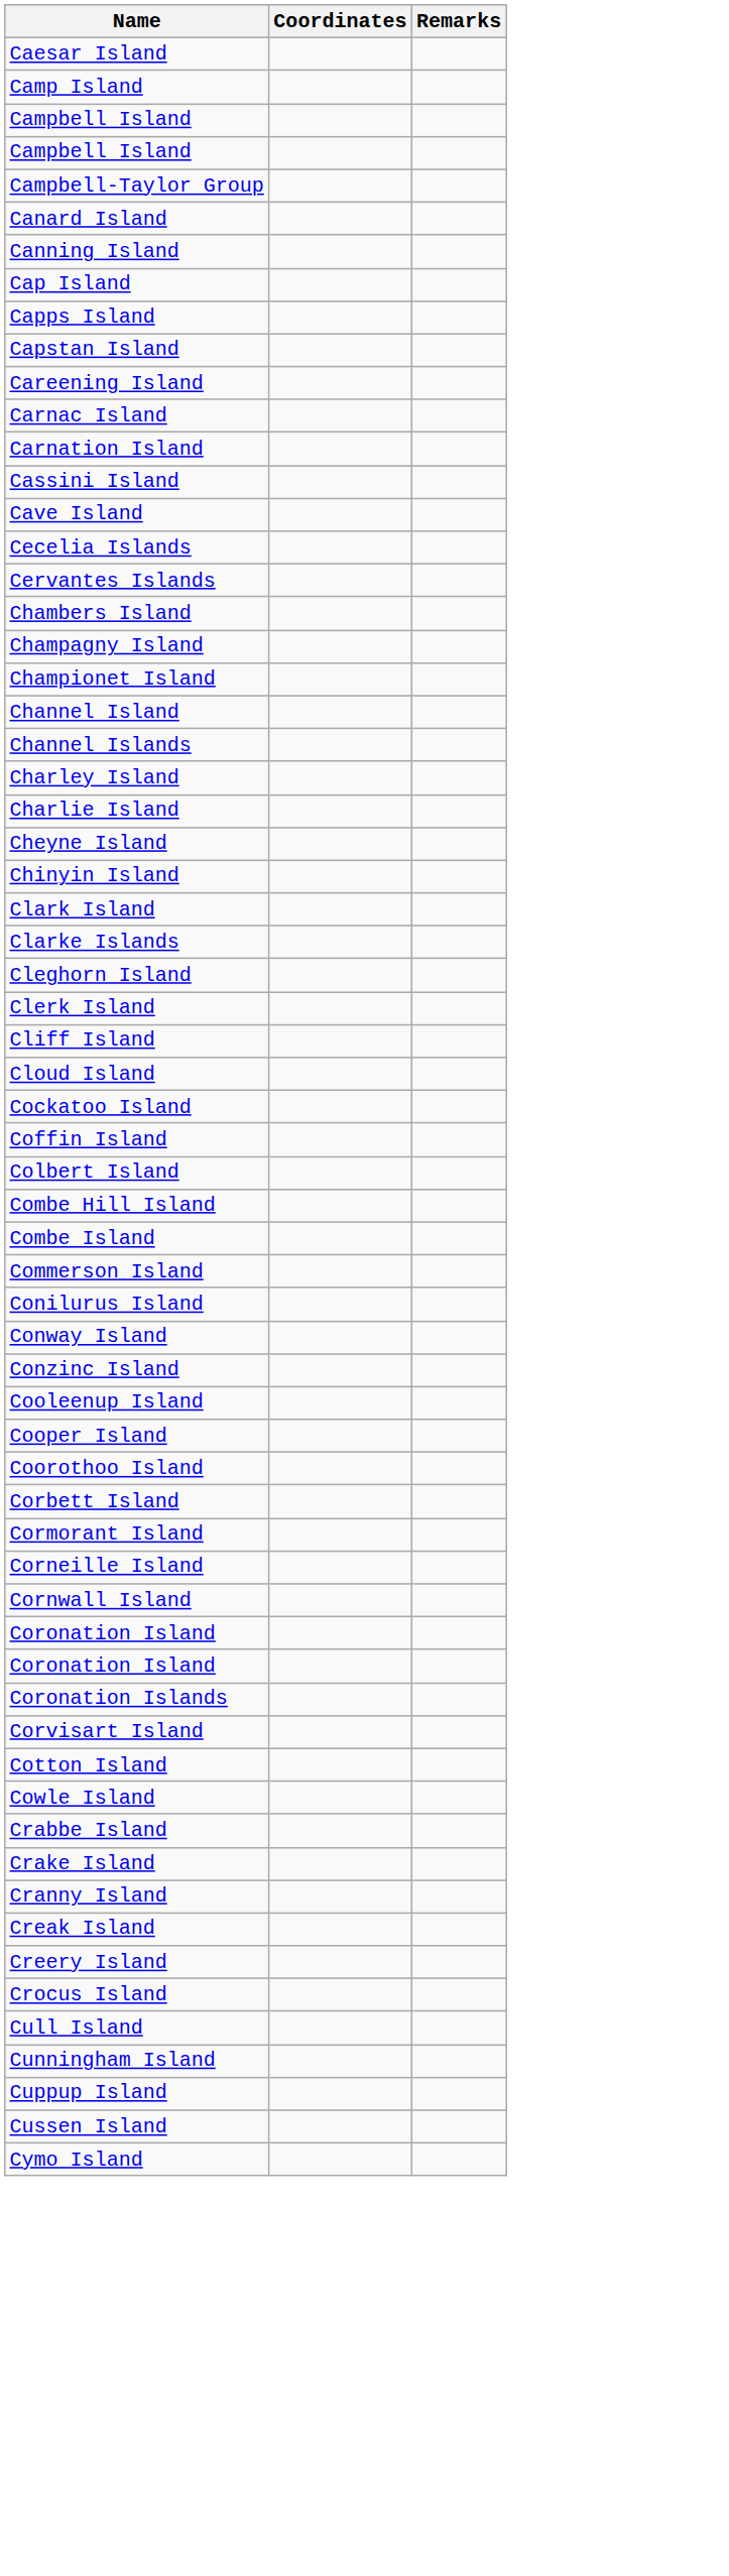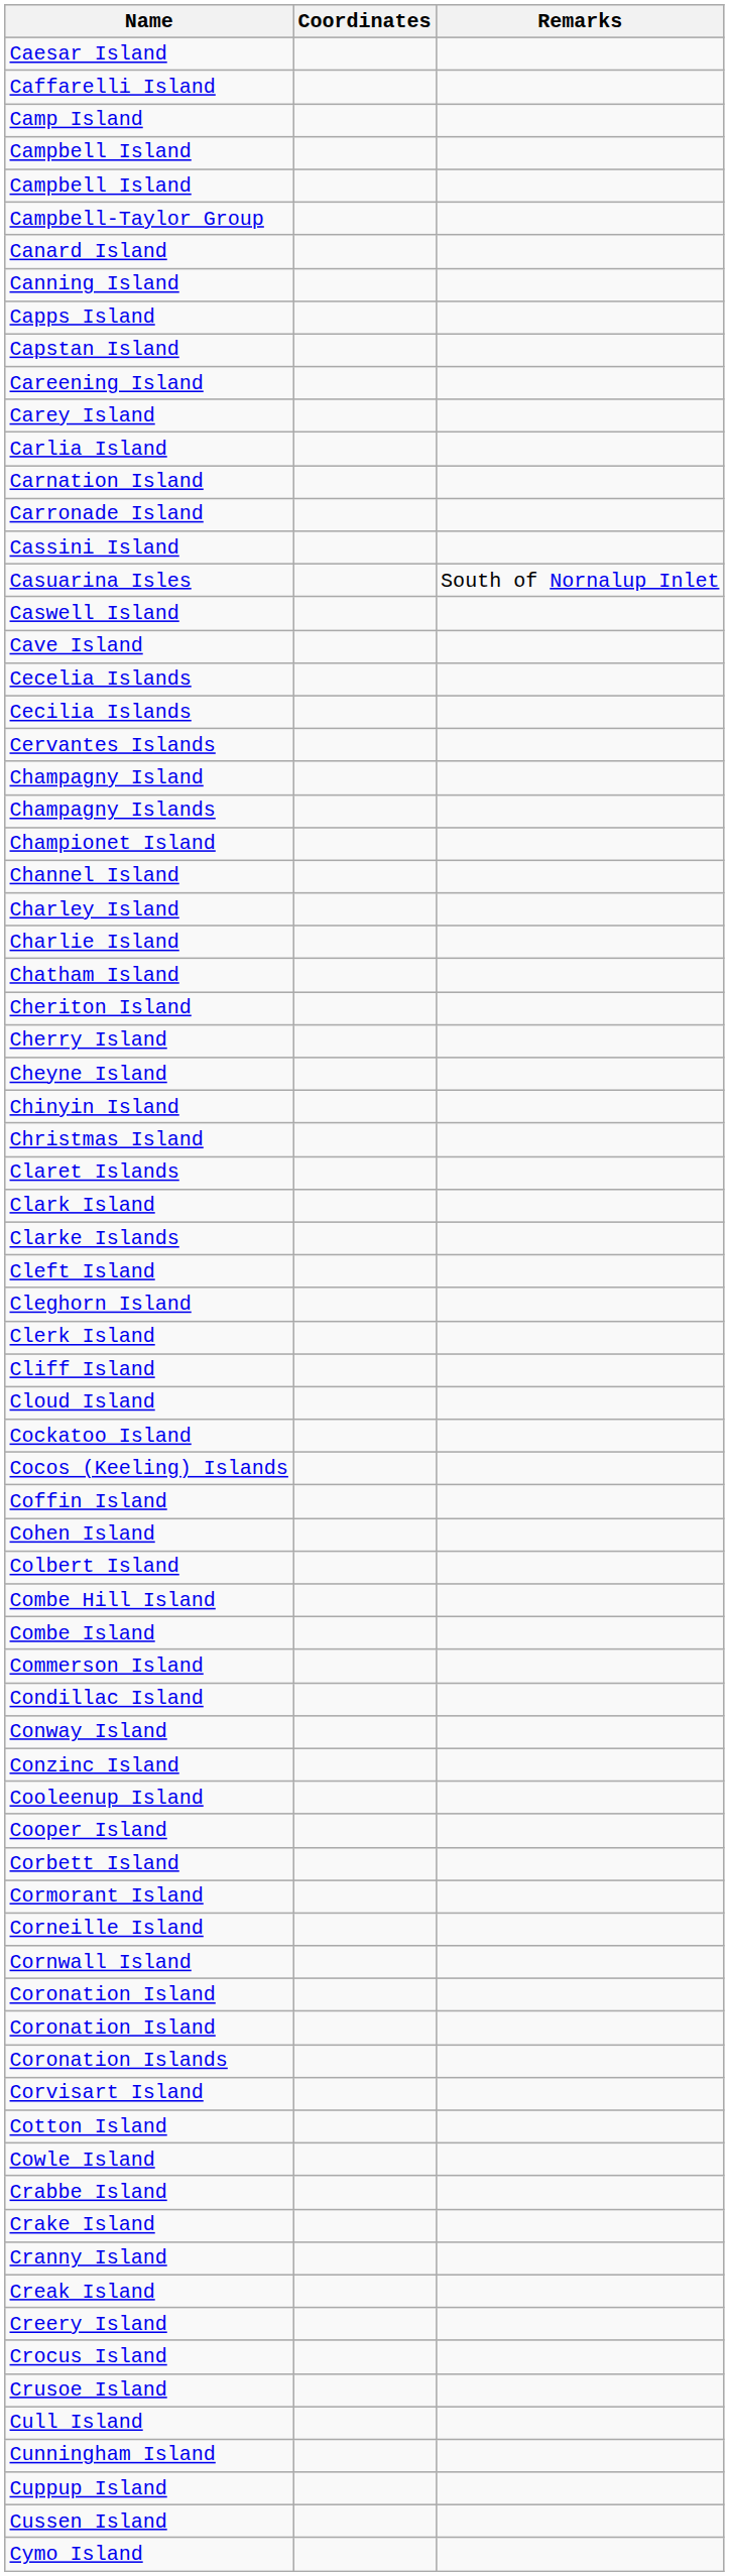 <table class="wikitable">
 <tr>
 <th>Name</th>
 <th>Coordinates</th>
 <th>Remarks</th>
 </tr>
 <tr>
 <td><a href='#'>Caesar Island</a></td>
+<td></td>
+<td></td>
+</tr>
+<tr>
+<td><a href='#'>Caffarelli Island</a></td>
 <td></td>
 <td></td>
 </tr>
 <tr>
 <td><a href='#'>Camp Island</a></td>
 <td></td>
 <td></td>
 </tr>
 <tr>
 <td><a href='#'>Campbell Island</a></td>
 <td></td>
 <td></td>
 </tr>
 <tr>
 <td><a href='#'>Campbell Island</a></td>
 <td></td>
 <td></td>
 </tr>
 <tr>
 <td><a href='#'>Campbell-Taylor Group</a></td>
 <td></td>
 <td></td>
 </tr>
 <tr>
 <td><a href='#'>Canard Island</a></td>
 <td></td>
 <td></td>
 </tr>
 <tr>
 <td><a href='#'>Canning Island</a></td>
 <td></td>
 <td></td>
 </tr>
 <tr>
-<td><a href='#'>Cap Island</a></td>
-<td></td>
-<td></td>
-</tr>
-<tr>
 <td><a href='#'>Capps Island</a></td>
 <td></td>
 <td></td>
 </tr>
 <tr>
 <td><a href='#'>Capstan Island</a></td>
 <td></td>
 <td></td>
 </tr>
 <tr>
 <td><a href='#'>Careening Island</a></td>
 <td></td>
 <td></td>
 </tr>
 <tr>
-<td><a href='#'>Carnac Island</a></td>
+<td><a href='#'>Carey Island</a></td>
+<td></td>
+<td></td>
+</tr>
+<tr>
+<td><a href='#'>Carlia Island</a></td>
 <td></td>
 <td></td>
 </tr>
 <tr>
 <td><a href='#'>Carnation Island</a></td>
 <td></td>
 <td></td>
 </tr>
 <tr>
+<td><a href='#'>Carronade Island</a></td>
+<td></td>
+<td></td>
+</tr>
+<tr>
 <td><a href='#'>Cassini Island</a></td>
+<td></td>
+<td></td>
+</tr>
+<tr>
+<td><a href='#'>Casuarina Isles</a></td>
+<td></td>
+<td>South of <a href='#'>Nornalup Inlet</a></td>
+</tr>
+<tr>
+<td><a href='#'>Caswell Island</a></td>
 <td></td>
 <td></td>
 </tr>
 <tr>
 <td><a href='#'>Cave Island</a></td>
 <td></td>
 <td></td>
 </tr>
 <tr>
 <td><a href='#'>Cecelia Islands</a></td>
 <td></td>
 <td></td>
 </tr>
 <tr>
+<td><a href='#'>Cecilia Islands</a></td>
+<td></td>
+<td></td>
+</tr>
+<tr>
 <td><a href='#'>Cervantes Islands</a></td>
 <td></td>
 <td></td>
 </tr>
 <tr>
-<td><a href='#'>Chambers Island</a></td>
+<td><a href='#'>Champagny Island</a></td>
 <td></td>
 <td></td>
 </tr>
 <tr>
-<td><a href='#'>Champagny Island</a></td>
+<td><a href='#'>Champagny Islands</a></td>
 <td></td>
 <td></td>
 </tr>
 <tr>
 <td><a href='#'>Championet Island</a></td>
 <td></td>
 <td></td>
 </tr>
 <tr>
 <td><a href='#'>Channel Island</a></td>
 <td></td>
 <td></td>
 </tr>
 <tr>
-<td><a href='#'>Channel Islands</a></td>
-<td></td>
-<td></td>
-</tr>
-<tr>
 <td><a href='#'>Charley Island</a></td>
 <td></td>
 <td></td>
 </tr>
 <tr>
 <td><a href='#'>Charlie Island</a></td>
+<td></td>
+<td></td>
+</tr>
+<tr>
+<td><a href='#'>Chatham Island</a></td>
+<td></td>
+<td></td>
+</tr>
+<tr>
+<td><a href='#'>Cheriton Island</a></td>
+<td></td>
+<td></td>
+</tr>
+<tr>
+<td><a href='#'>Cherry Island</a></td>
 <td></td>
 <td></td>
 </tr>
 <tr>
 <td><a href='#'>Cheyne Island</a></td>
 <td></td>
 <td></td>
 </tr>
 <tr>
 <td><a href='#'>Chinyin Island</a></td>
 <td></td>
 <td></td>
 </tr>
 <tr>
+<td><a href='#'>Christmas Island</a></td>
+<td></td>
+<td></td>
+</tr>
+<tr>
+<td><a href='#'>Claret Islands</a></td>
+<td></td>
+<td></td>
+</tr>
+<tr>
 <td><a href='#'>Clark Island</a></td>
 <td></td>
 <td></td>
 </tr>
 <tr>
 <td><a href='#'>Clarke Islands</a></td>
+<td></td>
+<td></td>
+</tr>
+<tr>
+<td><a href='#'>Cleft Island</a></td>
 <td></td>
 <td></td>
 </tr>
 <tr>
 <td><a href='#'>Cleghorn Island</a></td>
 <td></td>
 <td></td>
 </tr>
 <tr>
 <td><a href='#'>Clerk Island</a></td>
 <td></td>
 <td></td>
 </tr>
 <tr>
 <td><a href='#'>Cliff Island</a></td>
 <td></td>
 <td></td>
 </tr>
 <tr>
 <td><a href='#'>Cloud Island</a></td>
 <td></td>
 <td></td>
 </tr>
 <tr>
 <td><a href='#'>Cockatoo Island</a></td>
 <td></td>
 <td></td>
 </tr>
 <tr>
+<td><a href='#'>Cocos (Keeling) Islands</a></td>
+<td></td>
+<td></td>
+</tr>
+<tr>
 <td><a href='#'>Coffin Island</a></td>
+<td></td>
+<td></td>
+</tr>
+<tr>
+<td><a href='#'>Cohen Island</a></td>
 <td></td>
 <td></td>
 </tr>
 <tr>
 <td><a href='#'>Colbert Island</a></td>
 <td></td>
 <td></td>
 </tr>
 <tr>
 <td><a href='#'>Combe Hill Island</a></td>
 <td></td>
 <td></td>
 </tr>
 <tr>
 <td><a href='#'>Combe Island</a></td>
 <td></td>
 <td></td>
 </tr>
 <tr>
 <td><a href='#'>Commerson Island</a></td>
 <td></td>
 <td></td>
 </tr>
 <tr>
-<td><a href='#'>Conilurus Island</a></td>
+<td><a href='#'>Condillac Island</a></td>
 <td></td>
 <td></td>
 </tr>
 <tr>
 <td><a href='#'>Conway Island</a></td>
 <td></td>
 <td></td>
 </tr>
 <tr>
 <td><a href='#'>Conzinc Island</a></td>
 <td></td>
 <td></td>
 </tr>
 <tr>
 <td><a href='#'>Cooleenup Island</a></td>
 <td></td>
 <td></td>
 </tr>
 <tr>
 <td><a href='#'>Cooper Island</a></td>
-<td></td>
-<td></td>
-</tr>
-<tr>
-<td><a href='#'>Coorothoo Island</a></td>
 <td></td>
 <td></td>
 </tr>
 <tr>
 <td><a href='#'>Corbett Island</a></td>
 <td></td>
 <td></td>
 </tr>
 <tr>
 <td><a href='#'>Cormorant Island</a></td>
 <td></td>
 <td></td>
 </tr>
 <tr>
 <td><a href='#'>Corneille Island</a></td>
 <td></td>
 <td></td>
 </tr>
 <tr>
 <td><a href='#'>Cornwall Island</a></td>
 <td></td>
 <td></td>
 </tr>
 <tr>
 <td><a href='#'>Coronation Island</a></td>
 <td></td>
 <td></td>
 </tr>
 <tr>
 <td><a href='#'>Coronation Island</a></td>
 <td></td>
 <td></td>
 </tr>
 <tr>
 <td><a href='#'>Coronation Islands</a></td>
 <td></td>
 <td></td>
 </tr>
 <tr>
 <td><a href='#'>Corvisart Island</a></td>
 <td></td>
 <td></td>
 </tr>
 <tr>
 <td><a href='#'>Cotton Island</a></td>
 <td></td>
 <td></td>
 </tr>
 <tr>
 <td><a href='#'>Cowle Island</a></td>
 <td></td>
 <td></td>
 </tr>
 <tr>
 <td><a href='#'>Crabbe Island</a></td>
 <td></td>
 <td></td>
 </tr>
 <tr>
 <td><a href='#'>Crake Island</a></td>
 <td></td>
 <td></td>
 </tr>
 <tr>
 <td><a href='#'>Cranny Island</a></td>
 <td></td>
 <td></td>
 </tr>
 <tr>
 <td><a href='#'>Creak Island</a></td>
 <td></td>
 <td></td>
 </tr>
 <tr>
 <td><a href='#'>Creery Island</a></td>
 <td></td>
 <td></td>
 </tr>
 <tr>
 <td><a href='#'>Crocus Island</a></td>
 <td></td>
 <td></td>
 </tr>
 <tr>
+<td><a href='#'>Crusoe Island</a></td>
+<td></td>
+<td></td>
+</tr>
+<tr>
 <td><a href='#'>Cull Island</a></td>
 <td></td>
 <td></td>
 </tr>
 <tr>
 <td><a href='#'>Cunningham Island</a></td>
 <td></td>
 <td></td>
 </tr>
 <tr>
 <td><a href='#'>Cuppup Island</a></td>
 <td></td>
 <td></td>
 </tr>
 <tr>
 <td><a href='#'>Cussen Island</a></td>
 <td></td>
 <td></td>
 </tr>
 <tr>
 <td><a href='#'>Cymo Island</a></td>
 <td></td>
 <td></td>
 </tr>
 </table>
